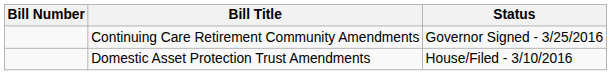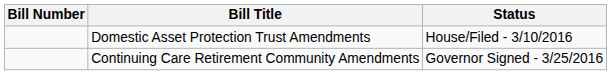 <table class="wikitable">
 <tr>
 <th>Bill Number</th>
 <th>Bill Title</th>
 <th>Status</th>
 </tr>
 <tr>
 <td></td>
+<td>Domestic Asset Protection Trust Amendments</td>
+<td>House/Filed - 3/10/2016</td>
+</tr>
+<tr>
+<td></td>
 <td>Continuing Care Retirement Community Amendments</td>
 <td>Governor Signed - 3/25/2016</td>
 </tr>
-<tr>
-<td></td>
-<td>Domestic Asset Protection Trust Amendments</td>
-<td>House/Filed - 3/10/2016</td>
-</tr>
 </table>
